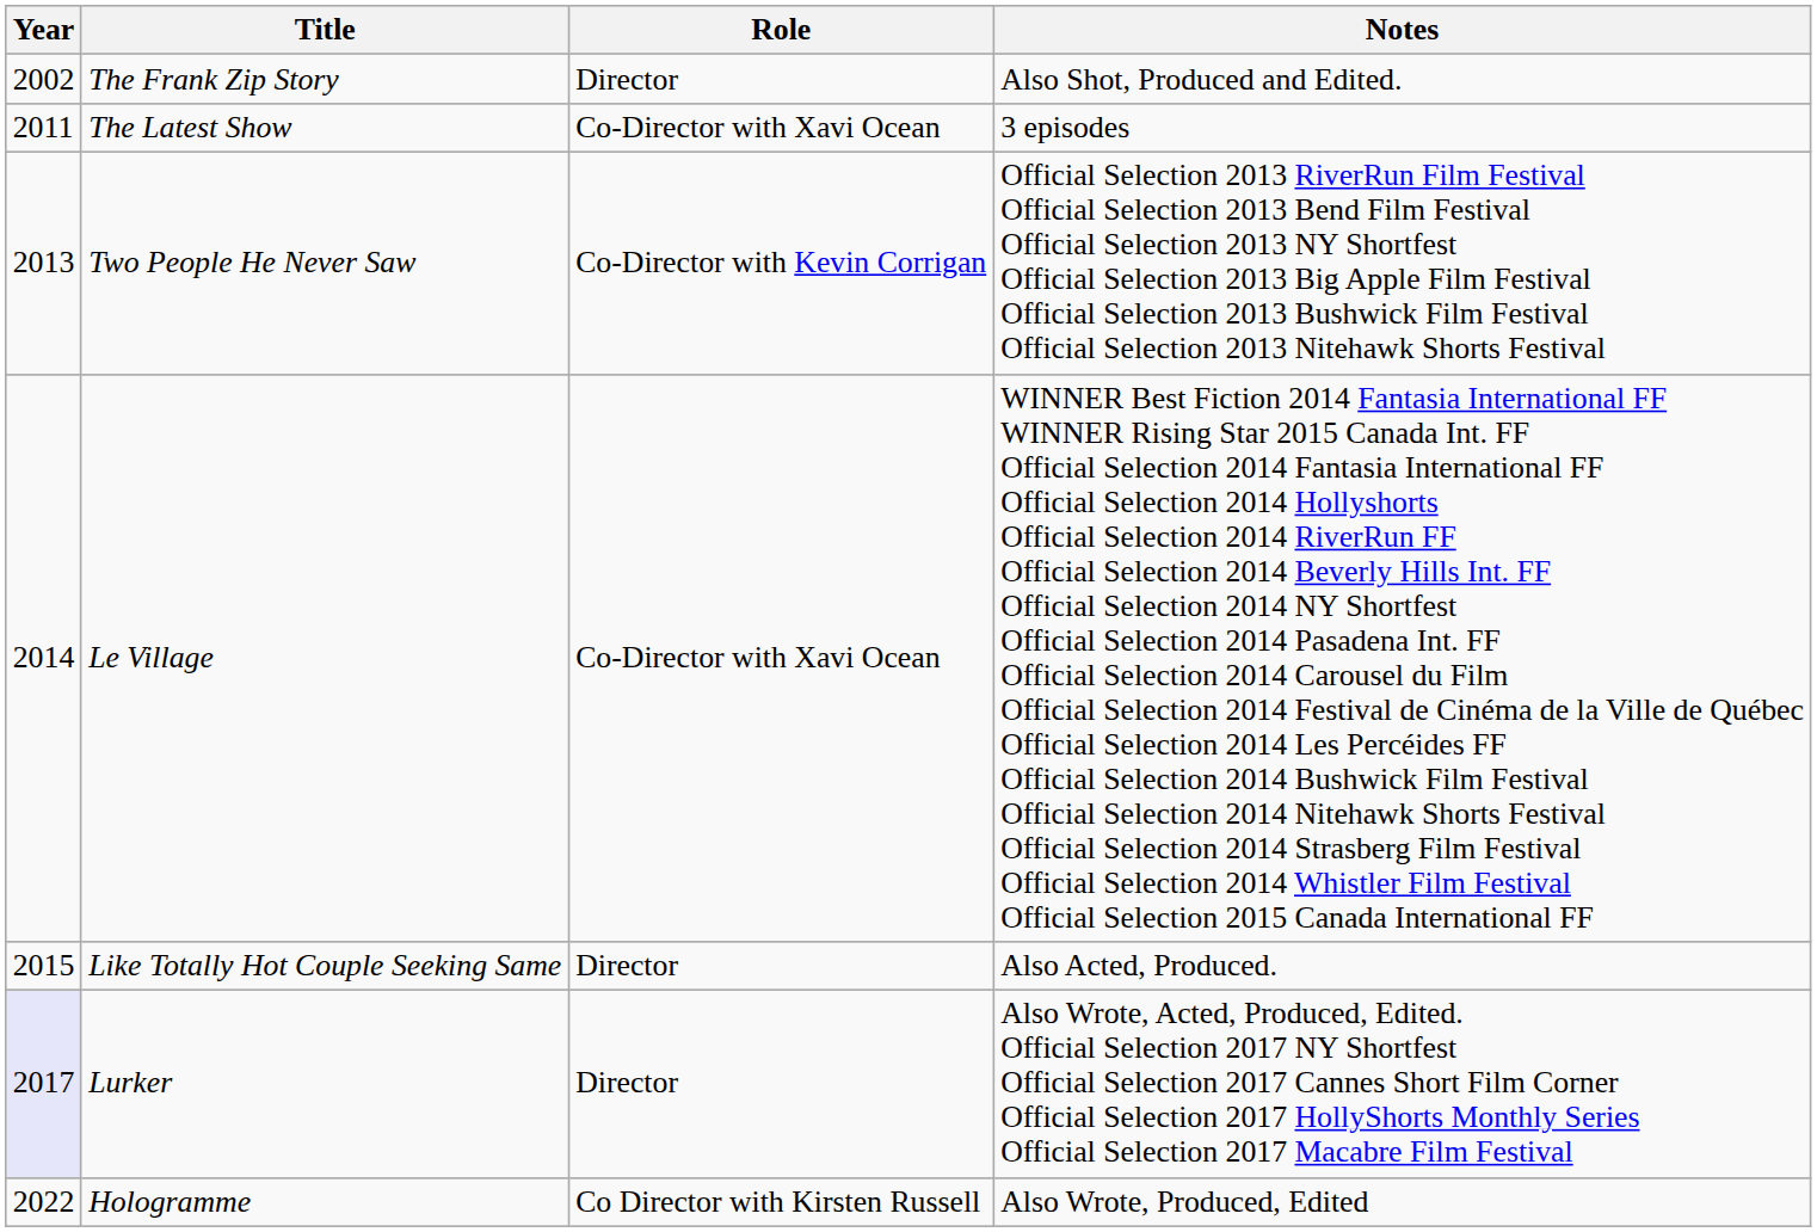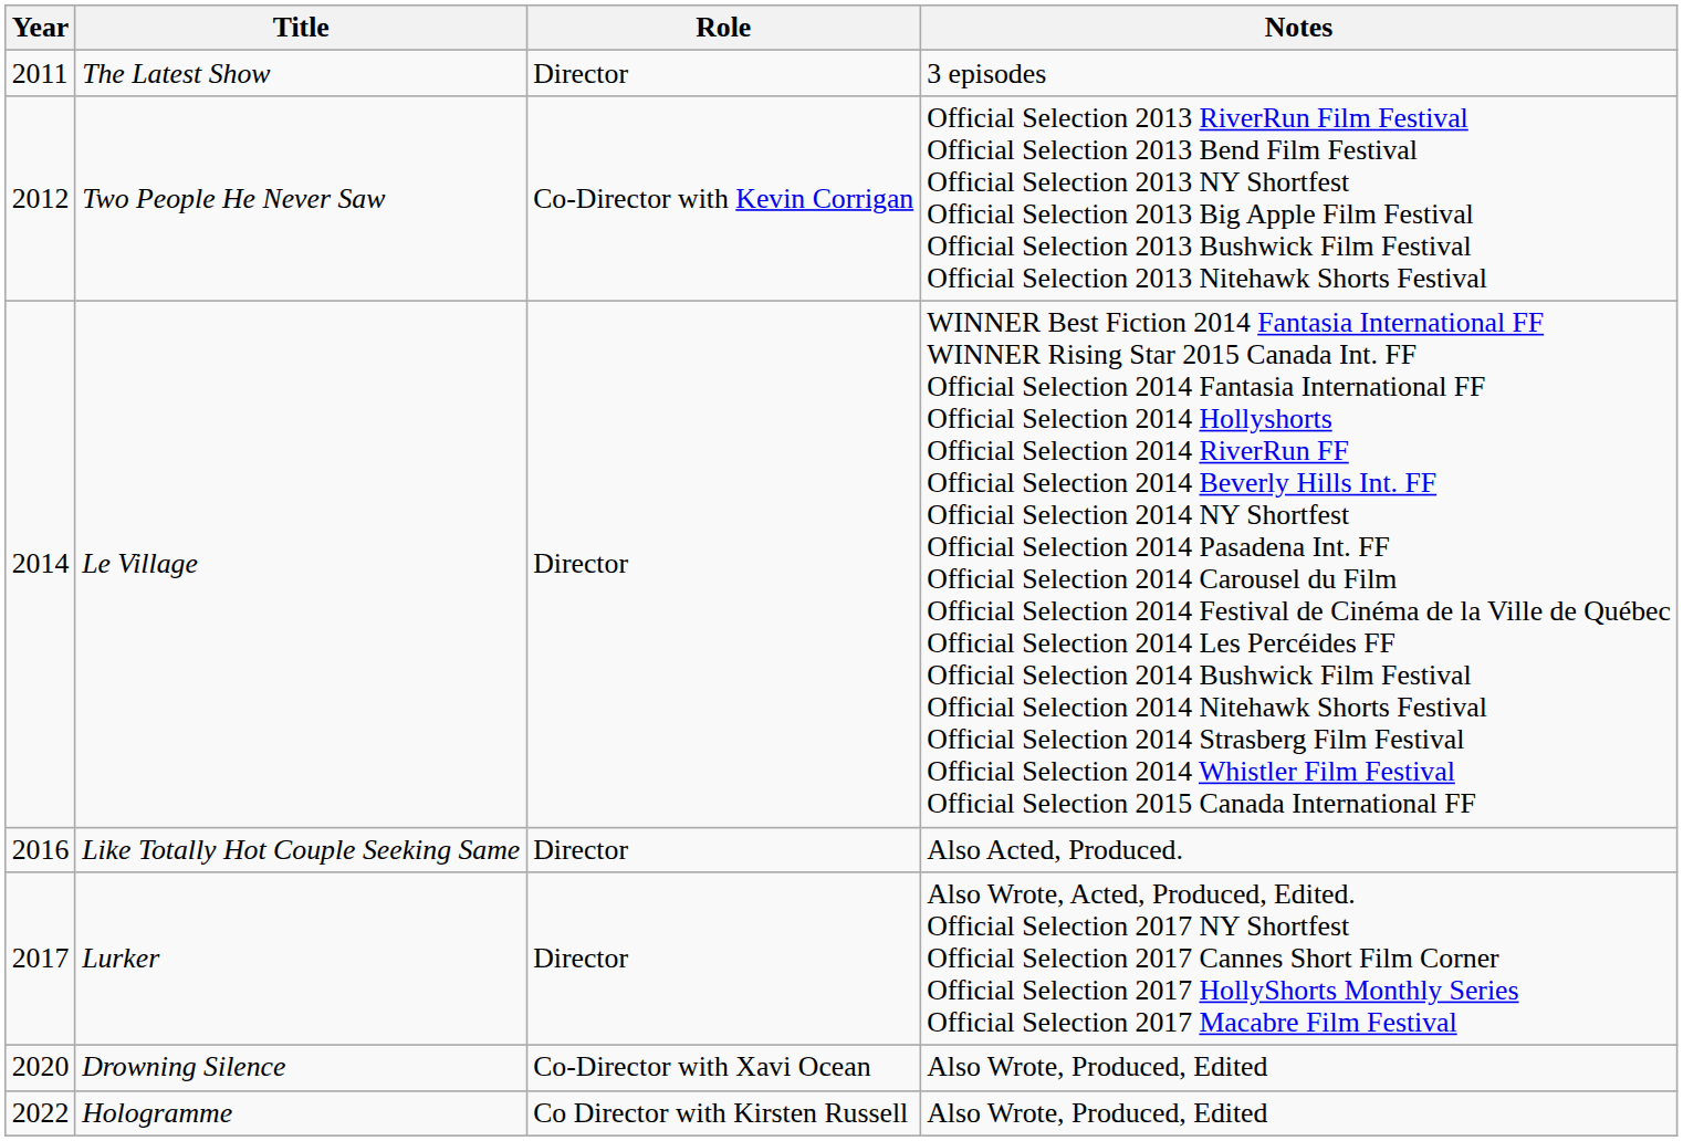 <table class="wikitable sortable">
 <tr>
 <th>Year</th>
 <th>Title</th>
 <th>Role</th>
 <th class="unsortable">Notes</th>
 </tr>
 <tr>
-<td>2002</td>
-<td><em>The Frank Zip Story</em></td>
-<td>Director</td>
-<td>Also Shot, Produced and Edited.</td>
-</tr>
-<tr>
 <td>2011</td>
 <td><em>The Latest Show</em></td>
-<td>Co-Director with Xavi Ocean</td>
+<td>Director</td>
 <td>3 episodes</td>
 </tr>
 <tr>
-<td>2013</td>
+<td>2012</td>
 <td><em>Two People He Never Saw</em></td>
 <td>Co-Director with <a href='#'>Kevin Corrigan</a></td>
 <td>Official Selection 2013 <a href='#'>RiverRun Film Festival</a><br>Official Selection 2013 Bend Film Festival<br>Official Selection 2013 NY Shortfest<br>Official Selection 2013 Big Apple Film Festival<br>Official Selection 2013 Bushwick Film Festival<br>Official Selection 2013 Nitehawk Shorts Festival</td>
 </tr>
 <tr>
 <td>2014</td>
 <td><em>Le Village</em></td>
-<td>Co-Director with Xavi Ocean</td>
+<td>Director</td>
 <td>WINNER Best Fiction 2014 <a href='#'>Fantasia International FF</a><br>WINNER Rising Star 2015 Canada Int. FF<br>Official Selection 2014 Fantasia International FF<br>Official Selection 2014 <a href='#'>Hollyshorts</a><br>Official Selection 2014 <a href='#'>RiverRun FF</a><br>Official Selection 2014 <a href='#'>Beverly Hills Int. FF</a><br>Official Selection 2014 NY Shortfest<br>Official Selection 2014 Pasadena Int. FF<br>Official Selection 2014 Carousel du Film<br>Official Selection 2014 Festival de Cinéma de la Ville de Québec<br>Official Selection 2014 Les Percéides FF<br>Official Selection 2014 Bushwick Film Festival<br>Official Selection 2014 Nitehawk Shorts Festival<br>Official Selection 2014 Strasberg Film Festival<br>Official Selection 2014 <a href='#'>Whistler Film Festival</a><br>Official Selection 2015 Canada International FF</td>
 </tr>
 <tr>
-<td>2015</td>
+<td>2016</td>
 <td><em>Like Totally Hot Couple Seeking Same</em></td>
 <td>Director</td>
 <td>Also Acted, Produced.</td>
 </tr>
 <tr>
-<td style="background: lavender;">2017</td>
+<td>2017</td>
 <td><em>Lurker</em></td>
 <td>Director</td>
 <td>Also Wrote, Acted, Produced, Edited.<br>Official Selection 2017 NY Shortfest<br>Official Selection 2017 Cannes Short Film Corner<br>Official Selection 2017 <a href='#'>HollyShorts Monthly Series</a><br>Official Selection 2017 <a href='#'>Macabre Film Festival</a></td>
+</tr>
+<tr>
+<td>2020</td>
+<td><em>Drowning Silence</em></td>
+<td>Co-Director with Xavi Ocean</td>
+<td>Also Wrote, Produced, Edited</td>
 </tr>
 <tr>
 <td>2022</td>
 <td><em>Hologramme</em></td>
 <td>Co Director with Kirsten Russell</td>
 <td>Also Wrote, Produced, Edited</td>
 </tr>
 </table>
